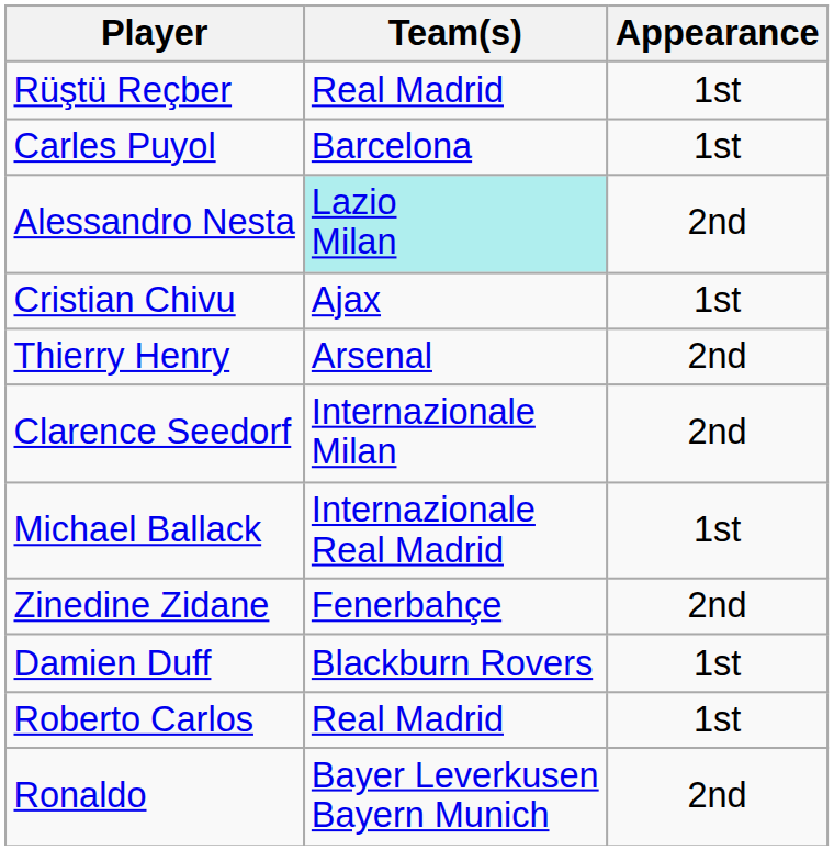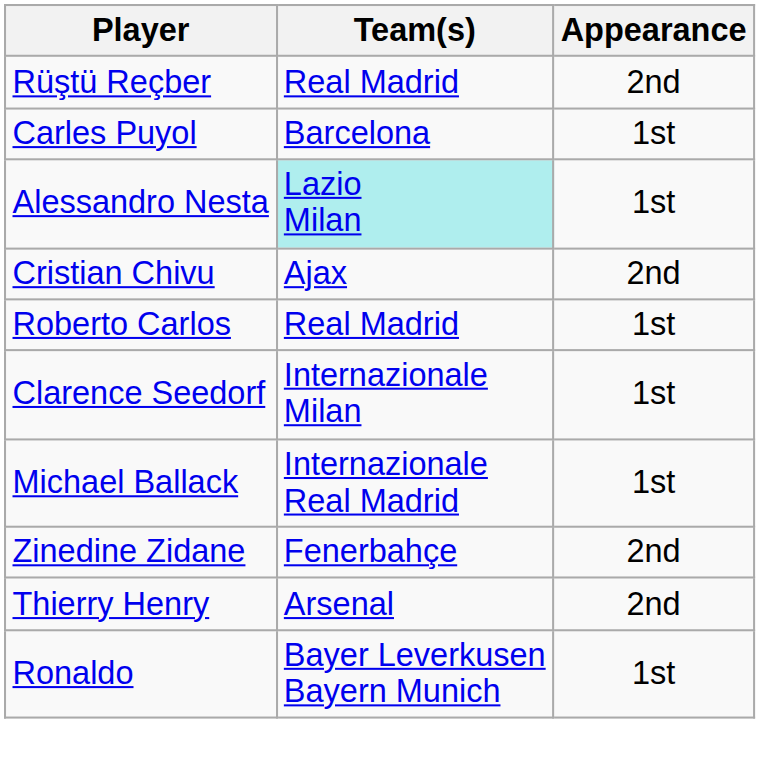 <table class="wikitable">
 <tr>
 <th>Player</th>
 <th>Team(s)</th>
 <th>Appearance</th>
 </tr>
 <tr>
 <td> <a href='#'>Rüştü Reçber</a></td>
 <td> <a href='#'>Real Madrid</a></td>
-<td style="text-align:center;">1st</td>
+<td style="text-align:center;">2nd</td>
 </tr>
 <tr>
 <td> <a href='#'>Carles Puyol</a></td>
 <td> <a href='#'>Barcelona</a></td>
 <td style="text-align:center;">1st</td>
 </tr>
 <tr>
 <td> <a href='#'>Alessandro Nesta</a></td>
 <td style="background: paleturquoise;"> <a href='#'>Lazio</a> <br>  <a href='#'>Milan</a></td>
-<td style="text-align:center;">2nd</td>
+<td style="text-align:center;">1st</td>
 </tr>
 <tr>
 <td> <a href='#'>Cristian Chivu</a></td>
 <td> <a href='#'>Ajax</a></td>
-<td style="text-align:center;">1st</td>
+<td style="text-align:center;">2nd</td>
 </tr>
 <tr>
-<td> <a href='#'>Thierry Henry</a></td>
-<td> <a href='#'>Arsenal</a></td>
-<td style="text-align:center;">2nd</td>
+<td> <a href='#'>Roberto Carlos</a></td>
+<td> <a href='#'>Real Madrid</a></td>
+<td style="text-align:center;">1st</td>
 </tr>
 <tr>
 <td> <a href='#'>Clarence Seedorf</a></td>
 <td> <a href='#'>Internazionale</a> <br>  <a href='#'>Milan</a></td>
-<td style="text-align:center;">2nd</td>
+<td style="text-align:center;">1st</td>
 </tr>
 <tr>
 <td> <a href='#'>Michael Ballack</a></td>
 <td> <a href='#'>Internazionale</a> <br>  <a href='#'>Real Madrid</a></td>
 <td style="text-align:center;">1st</td>
 </tr>
 <tr>
 <td> <a href='#'>Zinedine Zidane</a></td>
 <td> <a href='#'>Fenerbahçe</a></td>
 <td style="text-align:center;">2nd</td>
 </tr>
 <tr>
-<td> <a href='#'>Damien Duff</a></td>
-<td> <a href='#'>Blackburn Rovers</a></td>
-<td style="text-align:center;">1st</td>
-</tr>
-<tr>
-<td> <a href='#'>Roberto Carlos</a></td>
-<td> <a href='#'>Real Madrid</a></td>
-<td style="text-align:center;">1st</td>
+<td> <a href='#'>Thierry Henry</a></td>
+<td> <a href='#'>Arsenal</a></td>
+<td style="text-align:center;">2nd</td>
 </tr>
 <tr>
 <td> <a href='#'>Ronaldo</a></td>
 <td> <a href='#'>Bayer Leverkusen</a> <br>  <a href='#'>Bayern Munich</a></td>
-<td style="text-align:center;">2nd</td>
+<td style="text-align:center;">1st</td>
 </tr>
 </table>
